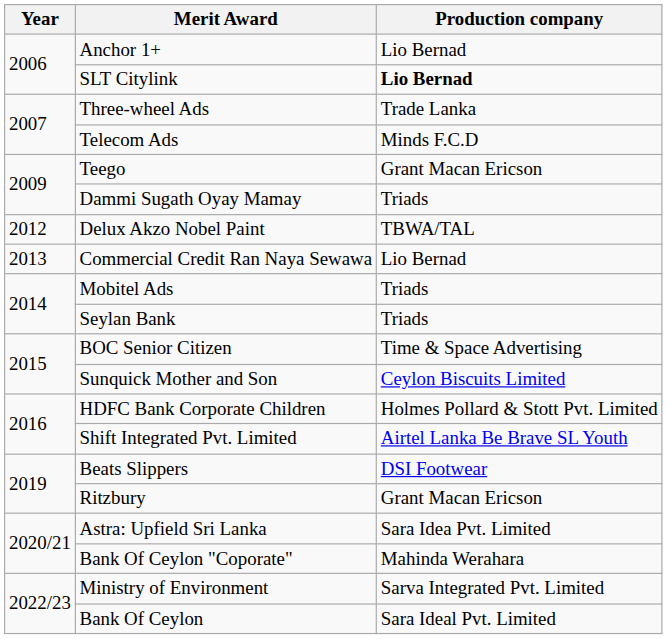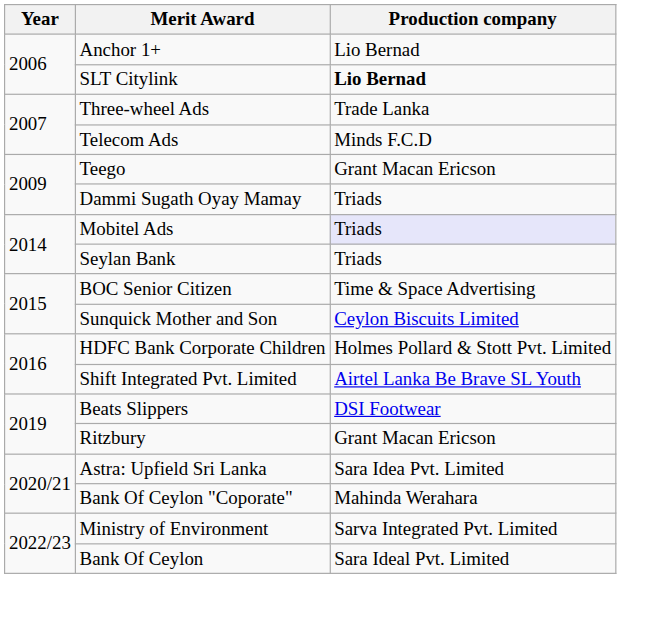 <table class="wikitable">
 <tr>
 <th>Year</th>
 <th>Merit Award</th>
 <th>Production company</th>
 </tr>
 <tr>
 <td rowspan="2">2006</td>
 <td>Anchor 1+</td>
 <td>Lio Bernad</td>
 </tr>
 <tr>
 <td>SLT Citylink</td>
 <td><strong>Lio Bernad</strong></td>
 </tr>
 <tr>
 <td rowspan="2">2007</td>
 <td>Three-wheel Ads</td>
 <td>Trade Lanka</td>
 </tr>
 <tr>
 <td>Telecom Ads</td>
 <td>Minds F.C.D</td>
 </tr>
 <tr>
 <td rowspan="2">2009</td>
 <td>Teego</td>
 <td>Grant Macan Ericson</td>
 </tr>
 <tr>
 <td>Dammi Sugath Oyay Mamay</td>
 <td>Triads</td>
 </tr>
 <tr>
-<td>2012</td>
-<td>Delux Akzo Nobel Paint</td>
-<td>TBWA/TAL</td>
-</tr>
-<tr>
-<td>2013</td>
-<td>Commercial Credit Ran Naya Sewawa</td>
-<td>Lio Bernad</td>
-</tr>
-<tr>
 <td rowspan="2">2014</td>
 <td>Mobitel Ads</td>
-<td>Triads</td>
+<td style="background: lavender;">Triads</td>
 </tr>
 <tr>
 <td>Seylan Bank</td>
 <td>Triads</td>
 </tr>
 <tr>
 <td rowspan="2">2015</td>
 <td>BOC Senior Citizen</td>
 <td>Time & Space Advertising</td>
 </tr>
 <tr>
 <td>Sunquick Mother and Son</td>
 <td><a href='#'>Ceylon Biscuits Limited</a></td>
 </tr>
 <tr>
 <td rowspan="2">2016</td>
 <td>HDFC Bank Corporate Children</td>
 <td>Holmes Pollard & Stott Pvt. Limited</td>
 </tr>
 <tr>
 <td>Shift Integrated Pvt. Limited</td>
 <td><a href='#'>Airtel Lanka Be Brave SL Youth</a></td>
 </tr>
 <tr>
 <td rowspan="2">2019</td>
 <td>Beats Slippers</td>
 <td><a href='#'>DSI Footwear</a></td>
 </tr>
 <tr>
 <td>Ritzbury</td>
 <td>Grant Macan Ericson</td>
 </tr>
 <tr>
 <td rowspan="2">2020/21</td>
 <td>Astra: Upfield Sri Lanka</td>
 <td>Sara Idea Pvt. Limited</td>
 </tr>
 <tr>
 <td>Bank Of Ceylon "Coporate"</td>
 <td>Mahinda Werahara</td>
 </tr>
 <tr>
 <td rowspan="2">2022/23</td>
 <td>Ministry of Environment</td>
 <td>Sarva Integrated Pvt. Limited</td>
 </tr>
 <tr>
 <td>Bank Of Ceylon</td>
 <td>Sara Ideal Pvt. Limited</td>
 </tr>
 </table>
